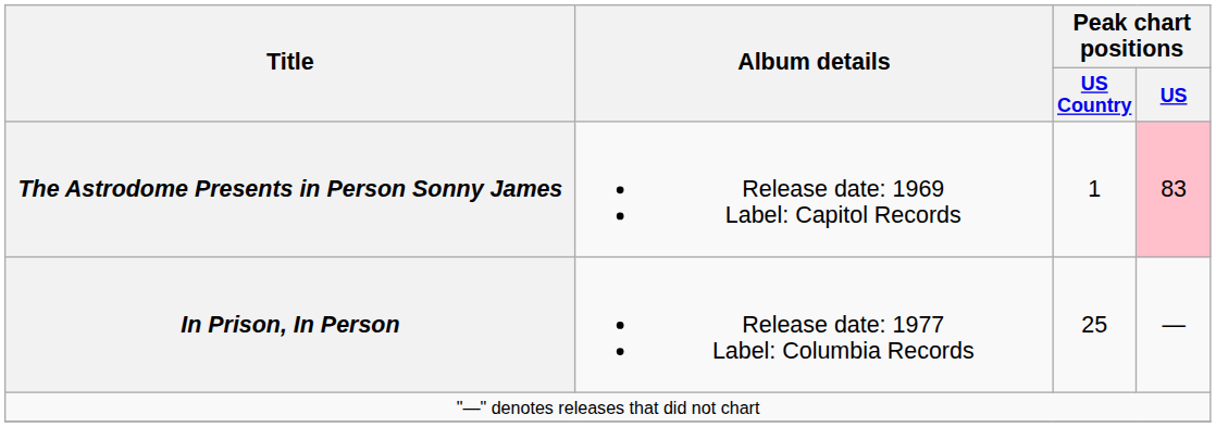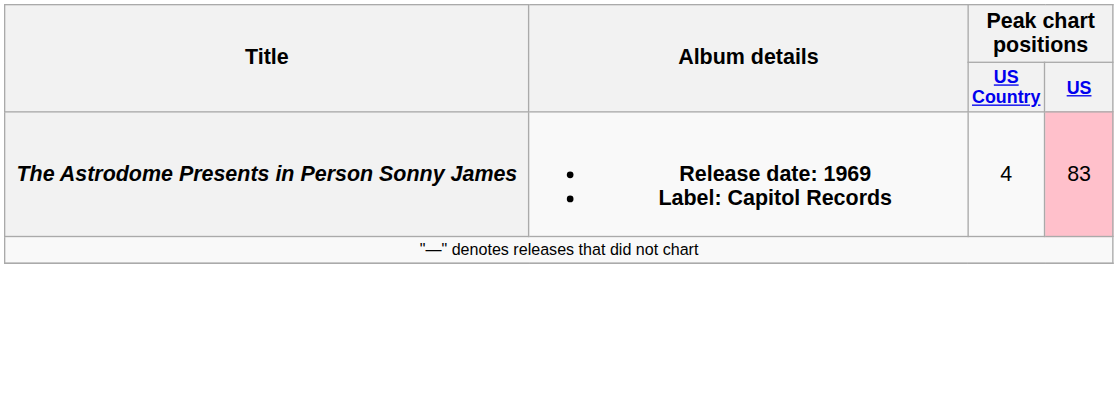 <table class="wikitable plainrowheaders" style="text-align:center;">
 <tr>
 <th rowspan="2" style="width:24em;">Title</th>
 <th rowspan="2" style="width:20em;">Album details</th>
 <th colspan="2">Peak chart<br>positions</th>
 </tr>
 <tr style="font-size:smaller;">
 <th width="45"><a href='#'>US Country</a><br></th>
 <th width="45"><a href='#'>US</a><br></th>
 </tr>
 <tr>
 <th scope="row"><em>The Astrodome Presents in Person Sonny James</em></th>
-<td><br><ul><li>Release date: 1969</li><li>Label: Capitol Records</li></ul></td>
-<td>1</td>
+<td><strong><br><ul><li>Release date: 1969</li><li>Label: Capitol Records</li></ul></strong></td>
+<td>4</td>
 <td style="background: pink;">83</td>
-</tr>
-<tr>
-<th scope="row"><em>In Prison, In Person</em></th>
-<td><br><ul><li>Release date: 1977</li><li>Label: Columbia Records</li></ul></td>
-<td>25</td>
-<td>—</td>
 </tr>
 <tr>
 <td colspan="4" style="font-size: 9pt">"—" denotes releases that did not chart</td>
 </tr>
 <tr>
 </tr>
 </table>
